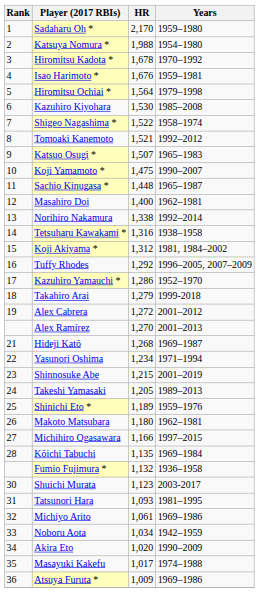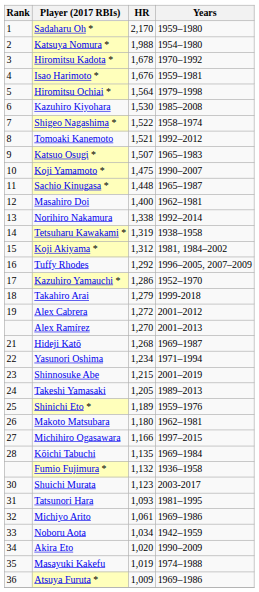 <table class="wikitable" style="float:left;">
 <tr style="white-space:nowrap;">
 <th>Rank</th>
 <th>Player (2017 RBIs)</th>
 <th>HR</th>
 <th>Years</th>
 </tr>
 <tr>
 <td>1</td>
 <td style="background:#ffffbb;"><a href='#'>Sadaharu Oh</a> *</td>
 <td>2,170</td>
 <td>1959–1980</td>
 </tr>
 <tr>
 <td>2</td>
 <td style="background:#ffffbb;"><a href='#'>Katsuya Nomura</a> *</td>
 <td>1,988</td>
 <td>1954–1980</td>
 </tr>
 <tr>
 <td>3</td>
 <td style="background:#ffffbb;"><a href='#'>Hiromitsu Kadota</a> *</td>
 <td>1,678</td>
 <td>1970–1992</td>
 </tr>
 <tr>
 <td>4</td>
 <td style="background:#ffffbb;"><a href='#'>Isao Harimoto</a> *</td>
 <td>1,676</td>
 <td>1959–1981</td>
 </tr>
 <tr>
 <td>5</td>
 <td style="background:#ffffbb;"><a href='#'>Hiromitsu Ochiai</a> *</td>
 <td>1,564</td>
 <td>1979–1998</td>
 </tr>
 <tr>
 <td>6</td>
 <td><a href='#'>Kazuhiro Kiyohara</a></td>
 <td>1,530</td>
 <td>1985–2008</td>
 </tr>
 <tr>
 <td>7</td>
 <td style="background:#ffffbb;"><a href='#'>Shigeo Nagashima</a> *</td>
 <td>1,522</td>
 <td>1958–1974</td>
 </tr>
 <tr>
 <td>8</td>
 <td><a href='#'>Tomoaki Kanemoto</a></td>
 <td>1,521</td>
 <td>1992–2012</td>
 </tr>
 <tr>
 <td>9</td>
 <td style="background:#ffffbb;"><a href='#'>Katsuo Osugi</a> *</td>
 <td>1,507</td>
 <td>1965–1983</td>
 </tr>
 <tr>
 <td>10</td>
 <td style="background:#ffffbb;"><a href='#'>Koji Yamamoto</a> *</td>
 <td>1,475</td>
 <td>1990–2007</td>
 </tr>
 <tr>
 <td>11</td>
 <td style="background:#ffffbb;"><a href='#'>Sachio Kinugasa</a> *</td>
 <td>1,448</td>
 <td>1965–1987</td>
 </tr>
 <tr>
 <td>12</td>
 <td><a href='#'>Masahiro Doi</a></td>
 <td>1,400</td>
 <td>1962–1981</td>
 </tr>
 <tr>
 <td>13</td>
 <td><a href='#'>Norihiro Nakamura</a></td>
 <td>1,338</td>
 <td>1992–2014</td>
 </tr>
 <tr>
 <td>14</td>
 <td style="background:#ffffbb;"><a href='#'>Tetsuharu Kawakami</a> *</td>
-<td>1,316</td>
+<td>1,319</td>
 <td>1938–1958</td>
 </tr>
 <tr>
 <td>15</td>
 <td style="background:#ffffbb;"><a href='#'>Koji Akiyama</a> *</td>
 <td>1,312</td>
 <td>1981, 1984–2002</td>
 </tr>
 <tr>
 <td>16</td>
 <td><a href='#'>Tuffy Rhodes</a></td>
 <td>1,292</td>
 <td>1996–2005, 2007–2009</td>
 </tr>
 <tr>
 <td>17</td>
 <td style="background:#ffffbb;"><a href='#'>Kazuhiro Yamauchi</a> *</td>
 <td>1,286</td>
 <td>1952–1970</td>
 </tr>
 <tr>
 <td>18</td>
 <td><a href='#'>Takahiro Arai</a></td>
 <td>1,279</td>
 <td>1999-2018</td>
 </tr>
 <tr>
 <td>19</td>
 <td><a href='#'>Alex Cabrera</a></td>
 <td>1,272</td>
 <td>2001–2012</td>
 </tr>
 <tr>
 <td></td>
 <td><a href='#'>Alex Ramírez</a></td>
 <td>1,270</td>
 <td>2001–2013</td>
 </tr>
 <tr>
 <td>21</td>
 <td><a href='#'>Hideji Katō</a></td>
 <td>1,268</td>
 <td>1969–1987</td>
 </tr>
 <tr>
 <td>22</td>
 <td><a href='#'>Yasunori Oshima</a></td>
 <td>1,234</td>
 <td>1971–1994</td>
 </tr>
 <tr>
 <td>23</td>
 <td><a href='#'>Shinnosuke Abe</a></td>
 <td>1,215</td>
 <td>2001–2019</td>
 </tr>
 <tr>
 <td>24</td>
 <td><a href='#'>Takeshi Yamasaki</a></td>
 <td>1,205</td>
 <td>1989–2013</td>
 </tr>
 <tr>
 <td>25</td>
 <td style="background:#ffffbb;"><a href='#'>Shinichi Eto</a> *</td>
 <td>1,189</td>
 <td>1959–1976</td>
 </tr>
 <tr>
 <td>26</td>
 <td><a href='#'>Makoto Matsubara</a></td>
 <td>1,180</td>
 <td>1962–1981</td>
 </tr>
 <tr>
 <td>27</td>
 <td><a href='#'>Michihiro Ogasawara</a></td>
 <td>1,166</td>
 <td>1997–2015</td>
 </tr>
 <tr>
 <td>28</td>
 <td><a href='#'>Kōichi Tabuchi</a></td>
 <td>1,135</td>
 <td>1969–1984</td>
 </tr>
 <tr>
 <td></td>
 <td style="background:#ffffbb;"><a href='#'>Fumio Fujimura</a> *</td>
 <td>1,132</td>
 <td>1936–1958</td>
 </tr>
 <tr>
 <td>30</td>
 <td><a href='#'>Shuichi Murata</a></td>
 <td>1,123</td>
 <td>2003-2017</td>
 </tr>
 <tr>
 <td>31</td>
 <td><a href='#'>Tatsunori Hara</a></td>
 <td>1,093</td>
 <td>1981–1995</td>
 </tr>
 <tr>
 <td>32</td>
 <td><a href='#'>Michiyo Arito</a></td>
 <td>1,061</td>
 <td>1969–1986</td>
 </tr>
 <tr>
 <td>33</td>
 <td><a href='#'>Noboru Aota</a></td>
 <td>1,034</td>
 <td>1942–1959</td>
 </tr>
 <tr>
 <td>34</td>
 <td><a href='#'>Akira Eto</a></td>
 <td>1,020</td>
 <td>1990–2009</td>
 </tr>
 <tr>
 <td>35</td>
 <td><a href='#'>Masayuki Kakefu</a></td>
-<td>1,017</td>
+<td>1,019</td>
 <td>1974–1988</td>
 </tr>
 <tr>
 <td>36</td>
 <td style="background:#ffffbb;"><a href='#'>Atsuya Furuta</a> *</td>
 <td>1,009</td>
 <td>1969–1986</td>
 </tr>
 <tr>
 </tr>
 </table>
